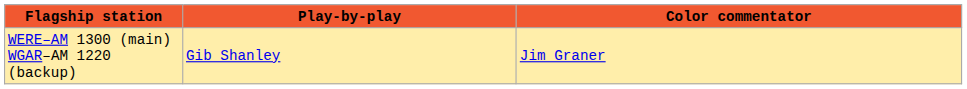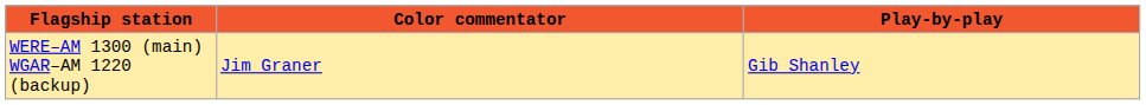 <table class="wikitable sortable sortable">
 <tr>
 <th style="background:#f15830; width:8%;">Flagship station</th>
+<th style="background:#f15830; width:20%;">Color commentator</th>
 <th style="background:#f15830; width:15%;">Play-by-play</th>
-<th style="background:#f15830; width:20%;">Color commentator</th>
 </tr>
 <tr style="background:#fea;">
 <td><a href='#'>WERE–AM</a> 1300 (main)<br><a href='#'>WGAR</a>–AM 1220 (backup)</td>
+<td><a href='#'>Jim Graner</a></td>
 <td><a href='#'>Gib Shanley</a></td>
-<td><a href='#'>Jim Graner</a></td>
 </tr>
 </table>
